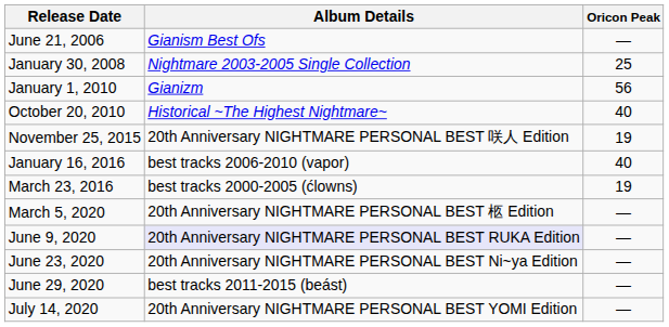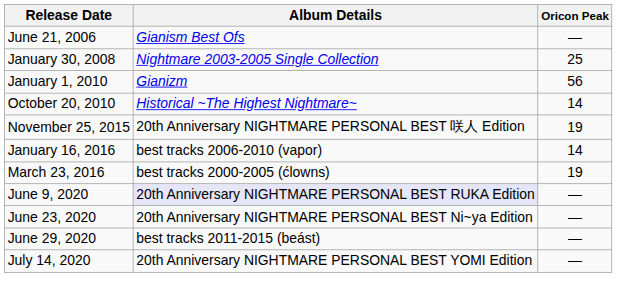 <table class="wikitable">
 <tr>
 <th>Release Date</th>
 <th>Album Details</th>
 <th><small>Oricon Peak</small></th>
 </tr>
 <tr>
 <td>June 21, 2006</td>
 <td><em><a href='#'>Gianism Best Ofs</a></em></td>
 <td align="center">—</td>
 </tr>
 <tr>
 <td>January 30, 2008</td>
 <td><em><a href='#'>Nightmare 2003-2005 Single Collection</a></em></td>
 <td align="center">25</td>
 </tr>
 <tr>
 <td>January 1, 2010</td>
 <td><em><a href='#'>Gianizm</a></em></td>
 <td align="center">56</td>
 </tr>
 <tr>
 <td>October 20, 2010</td>
 <td><em><a href='#'>Historical ~The Highest Nightmare~</a></em></td>
-<td align="center">40</td>
+<td align="center">14</td>
 </tr>
 <tr>
 <td>November 25, 2015</td>
 <td>20th Anniversary NIGHTMARE PERSONAL BEST 咲人 Edition</td>
 <td align="center">19</td>
 </tr>
 <tr>
 <td>January 16, 2016</td>
 <td>best tracks 2006-2010 (vapor)</td>
-<td align="center">40</td>
+<td align="center">14</td>
 </tr>
 <tr>
 <td>March 23, 2016</td>
 <td>best tracks 2000-2005 (ćlowns)</td>
 <td align="center">19</td>
-</tr>
-<tr>
-<td>March 5, 2020</td>
-<td>20th Anniversary NIGHTMARE PERSONAL BEST 柩 Edition</td>
-<td align="center">—</td>
 </tr>
 <tr>
 <td>June 9, 2020</td>
 <td style="background: lavender;">20th Anniversary NIGHTMARE PERSONAL BEST RUKA Edition</td>
 <td align="center">—</td>
 </tr>
 <tr>
 <td>June 23, 2020</td>
 <td>20th Anniversary NIGHTMARE PERSONAL BEST Ni~ya Edition</td>
 <td align="center">—</td>
 </tr>
 <tr>
 <td>June 29, 2020</td>
 <td>best tracks 2011-2015 (beást)</td>
 <td align="center">—</td>
 </tr>
 <tr>
 <td>July 14, 2020</td>
 <td>20th Anniversary NIGHTMARE PERSONAL BEST YOMI Edition</td>
 <td align="center">—</td>
 </tr>
 </table>
